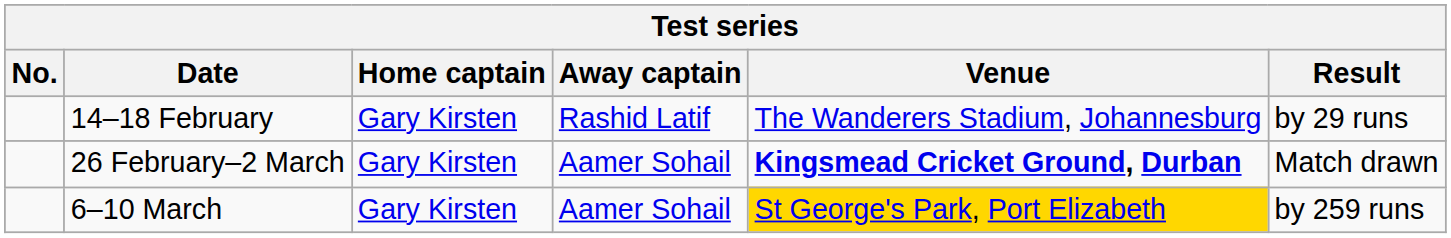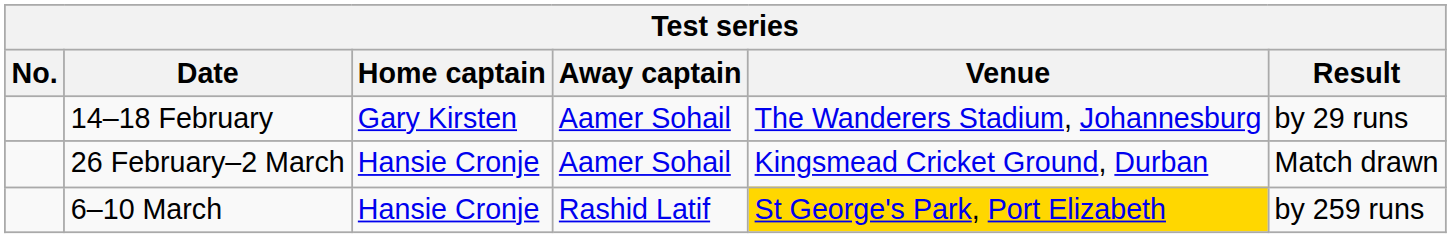 <table class="wikitable">
 <tr>
 <th colspan="9">Test series</th>
 </tr>
 <tr>
 <th>No.</th>
 <th>Date</th>
 <th>Home captain</th>
 <th>Away captain</th>
 <th>Venue</th>
 <th>Result</th>
 </tr>
 <tr>
 <td></td>
 <td>14–18 February</td>
 <td><a href='#'>Gary Kirsten</a></td>
-<td><a href='#'>Rashid Latif</a></td>
+<td><a href='#'>Aamer Sohail</a></td>
 <td><a href='#'>The Wanderers Stadium</a>, <a href='#'>Johannesburg</a></td>
 <td> by 29 runs</td>
 </tr>
 <tr>
 <td></td>
 <td>26 February–2 March</td>
-<td><a href='#'>Gary Kirsten</a></td>
+<td><a href='#'>Hansie Cronje</a></td>
 <td><a href='#'>Aamer Sohail</a></td>
-<td><strong><a href='#'>Kingsmead Cricket Ground</a>, <a href='#'>Durban</a></strong></td>
+<td><a href='#'>Kingsmead Cricket Ground</a>, <a href='#'>Durban</a></td>
 <td>Match drawn</td>
 </tr>
 <tr>
 <td></td>
 <td>6–10 March</td>
-<td><a href='#'>Gary Kirsten</a></td>
-<td><a href='#'>Aamer Sohail</a></td>
+<td><a href='#'>Hansie Cronje</a></td>
+<td><a href='#'>Rashid Latif</a></td>
 <td style="background: gold;"><a href='#'>St George's Park</a>, <a href='#'>Port Elizabeth</a></td>
 <td> by 259 runs</td>
 </tr>
 </table>
